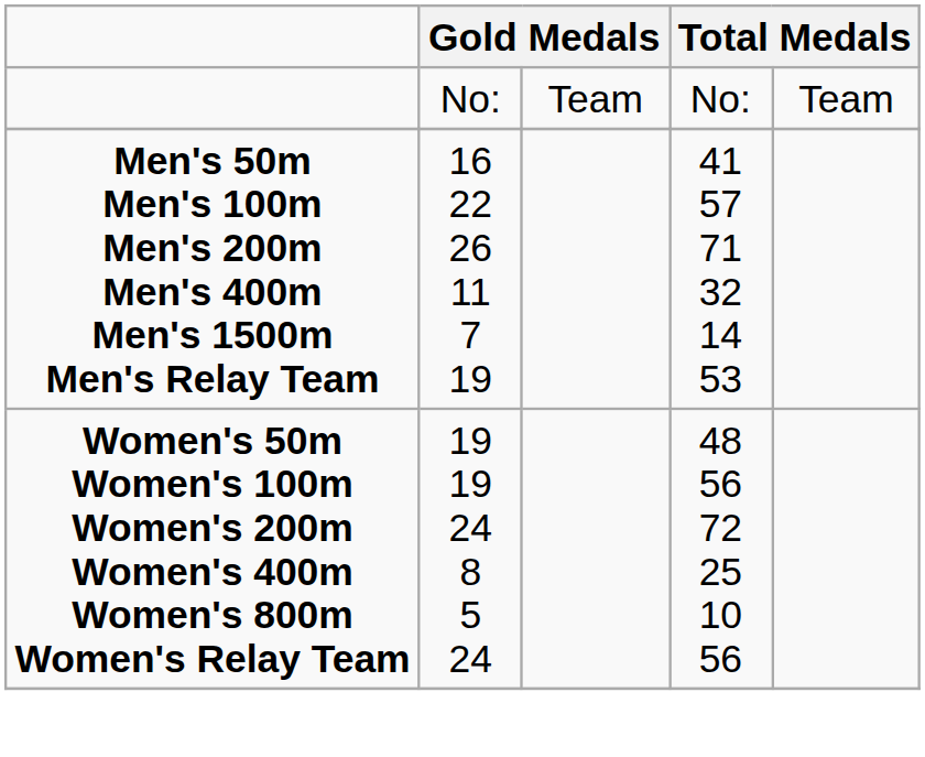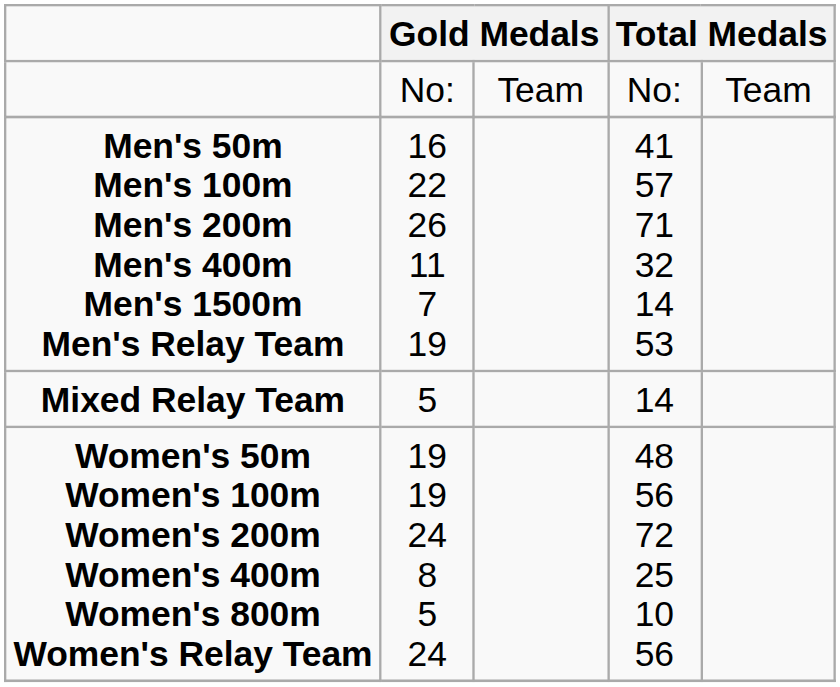 <table class="wikitable" style="text-align: center; font-size:95%;">
 <tr>
 <td></td>
 <th colspan=2>Gold Medals</th>
 <th colspan=2>Total Medals</th>
 </tr>
 <tr>
 <td></td>
 <td>No:</td>
 <td>Team</td>
 <td>No:</td>
 <td>Team</td>
 </tr>
 <tr>
 </tr>
 <tr>
 <td><strong>Men's 50m</strong> <br> <strong>Men's 100m</strong> <br> <strong>Men's 200m</strong> <br> <strong>Men's 400m</strong> <br> <strong>Men's 1500m</strong> <br> <strong>Men's Relay Team</strong></td>
 <td>16 <br> 22 <br> 26 <br> 11 <br> 7 <br> 19</td>
 <td align="left"> <br>  <br>  <br>  <br>  <br> </td>
 <td>41 <br> 57 <br> 71 <br> 32 <br> 14 <br> 53</td>
 <td align="left"> <br>  <br>  <br>  <br>  <br> </td>
 </tr>
 <tr>
+<td><strong>Mixed Relay Team</strong></td>
+<td>5</td>
+<td align="left"></td>
+<td>14</td>
+<td align="left"></td>
+</tr>
+<tr>
 <td><strong>Women's 50m</strong> <br> <strong>Women's 100m</strong> <br> <strong>Women's 200m</strong> <br> <strong>Women's 400m</strong> <br> <strong>Women's 800m</strong> <br> <strong>Women's Relay Team</strong></td>
 <td>19 <br> 19 <br> 24 <br> 8 <br> 5 <br> 24</td>
 <td align="left"> <br>  <br>  <br>  <br>   <br> </td>
 <td>48 <br> 56 <br> 72 <br> 25 <br> 10 <br> 56</td>
 <td align="left"> <br>  <br>  <br>  <br>  <br> </td>
 </tr>
 <tr>
 </tr>
 </table>
